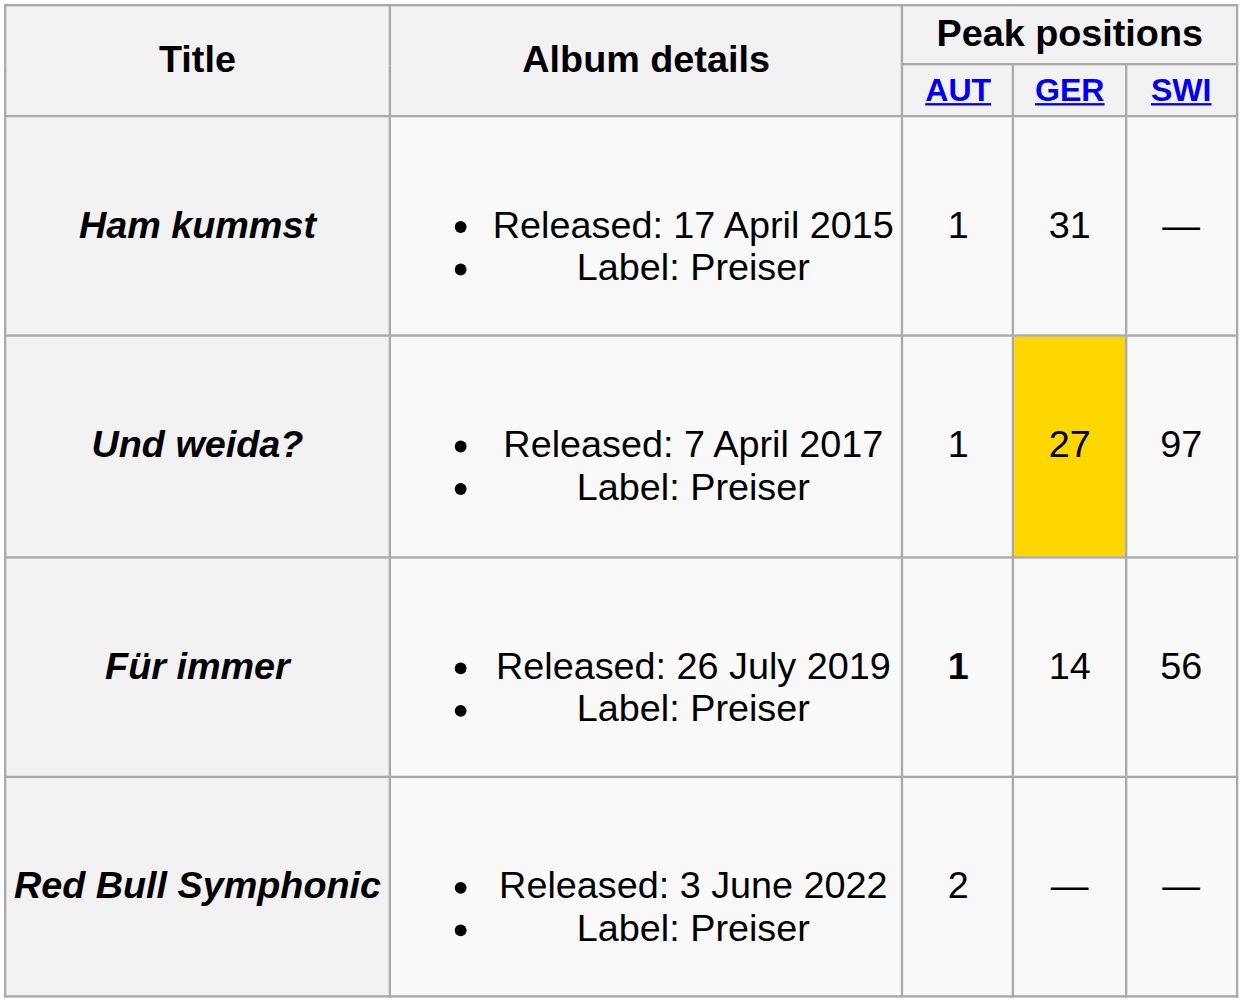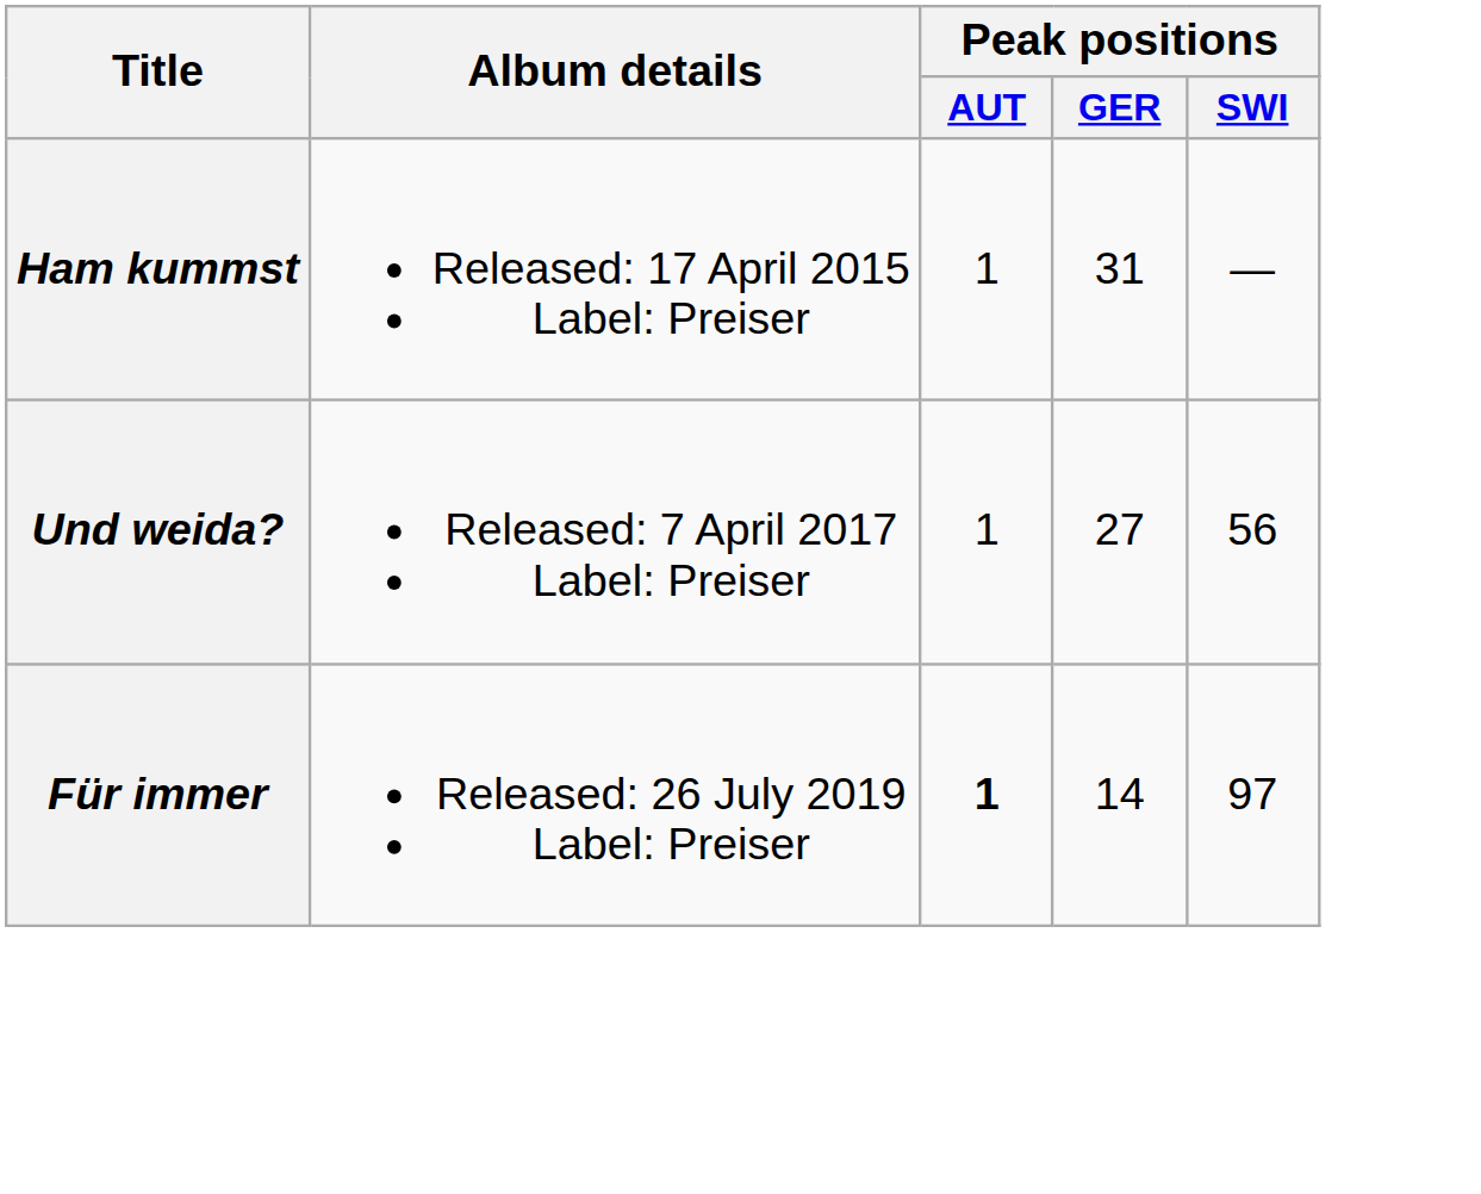 <table class="wikitable plainrowheaders" style="text-align:center">
 <tr>
 <th align="center" rowspan="2">Title</th>
 <th align="center" rowspan="2">Album details</th>
 <th align="center" colspan="3">Peak positions</th>
 </tr>
 <tr>
 <th scope="col" style="width:3em;font-size:85%;"><a href='#'>AUT</a><br></th>
 <th scope="col" style="width:3em;font-size:85%;"><a href='#'>GER</a><br></th>
 <th scope="col" style="width:3em;font-size:85%;"><a href='#'>SWI</a><br></th>
 </tr>
 <tr>
 <th scope="row"><em>Ham kummst</em></th>
 <td><br><ul><li>Released: 17 April 2015</li><li>Label: Preiser</li></ul></td>
 <td>1</td>
 <td>31</td>
 <td>—</td>
 </tr>
 <tr>
 <th scope="row"><em>Und weida?</em></th>
 <td><br><ul><li>Released: 7 April 2017</li><li>Label: Preiser</li></ul></td>
 <td>1</td>
-<td style="background: gold;">27</td>
-<td>97</td>
+<td>27</td>
+<td>56</td>
 </tr>
 <tr>
 <th scope="row"><em>Für immer</em></th>
 <td><br><ul><li>Released: 26 July 2019</li><li>Label: Preiser</li></ul></td>
 <td><strong>1</strong></td>
 <td>14</td>
-<td>56</td>
-</tr>
-<tr>
-<th scope="row"><em>Red Bull Symphonic</em><br></th>
-<td><br><ul><li>Released: 3 June 2022</li><li>Label: Preiser</li></ul></td>
-<td>2</td>
-<td>—</td>
-<td>—</td>
+<td>97</td>
 </tr>
 </table>
